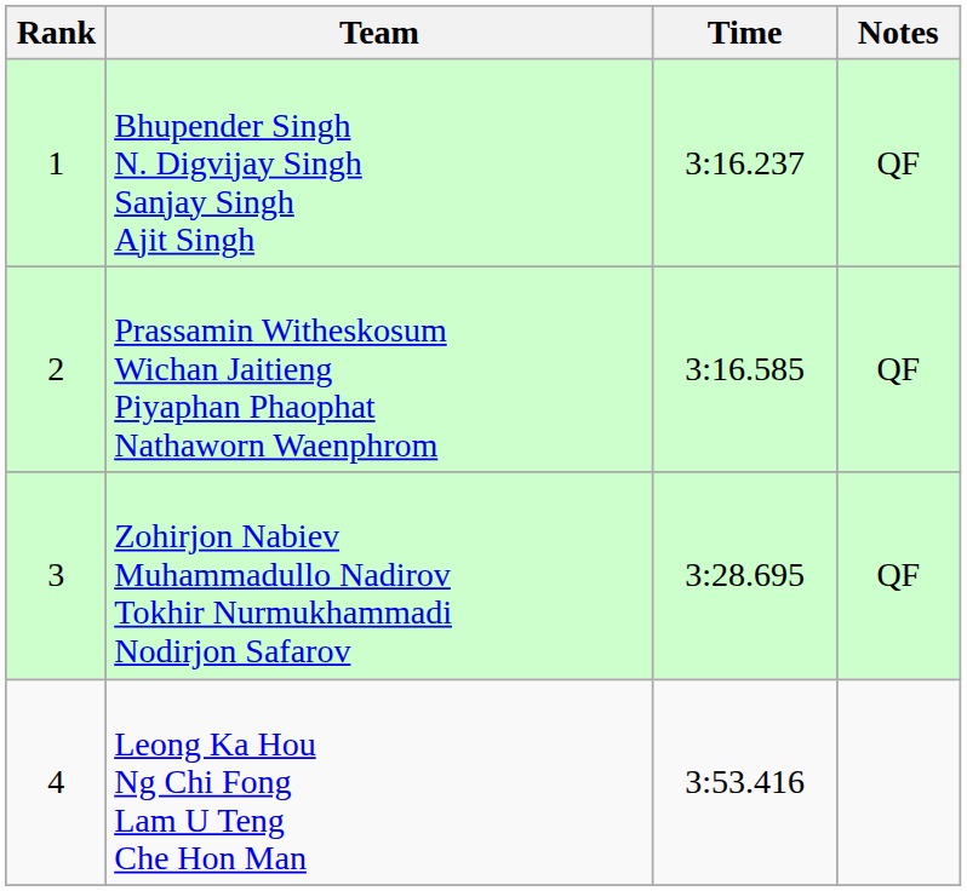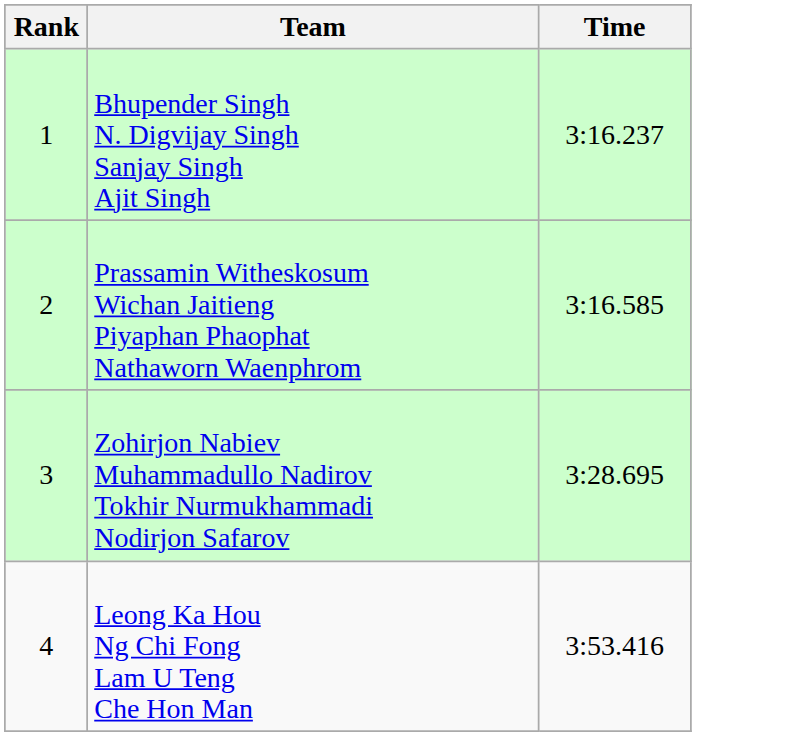 <table class=wikitable style="text-align:center">
 <tr>
 <th width=40>Rank</th>
 <th width=250>Team</th>
 <th width=80>Time</th>
-<th width=50>Notes</th>
 </tr>
 <tr bgcolor="ccffcc">
 <td>1</td>
 <td align=left><br><a href='#'>Bhupender Singh</a><br><a href='#'>N. Digvijay Singh</a><br><a href='#'>Sanjay Singh</a><br><a href='#'>Ajit Singh</a></td>
 <td>3:16.237</td>
-<td>QF</td>
 </tr>
 <tr bgcolor="ccffcc">
 <td>2</td>
 <td align=left><br><a href='#'>Prassamin Witheskosum</a><br><a href='#'>Wichan Jaitieng</a><br><a href='#'>Piyaphan Phaophat</a><br><a href='#'>Nathaworn Waenphrom</a></td>
 <td>3:16.585</td>
-<td>QF</td>
 </tr>
 <tr bgcolor="ccffcc">
 <td>3</td>
 <td align=left><br><a href='#'>Zohirjon Nabiev</a><br><a href='#'>Muhammadullo Nadirov</a><br><a href='#'>Tokhir Nurmukhammadi</a><br><a href='#'>Nodirjon Safarov</a></td>
 <td>3:28.695</td>
-<td>QF</td>
 </tr>
 <tr>
 <td>4</td>
 <td align=left><br><a href='#'>Leong Ka Hou</a><br><a href='#'>Ng Chi Fong</a><br><a href='#'>Lam U Teng</a><br><a href='#'>Che Hon Man</a></td>
 <td>3:53.416</td>
-<td></td>
 </tr>
 </table>
